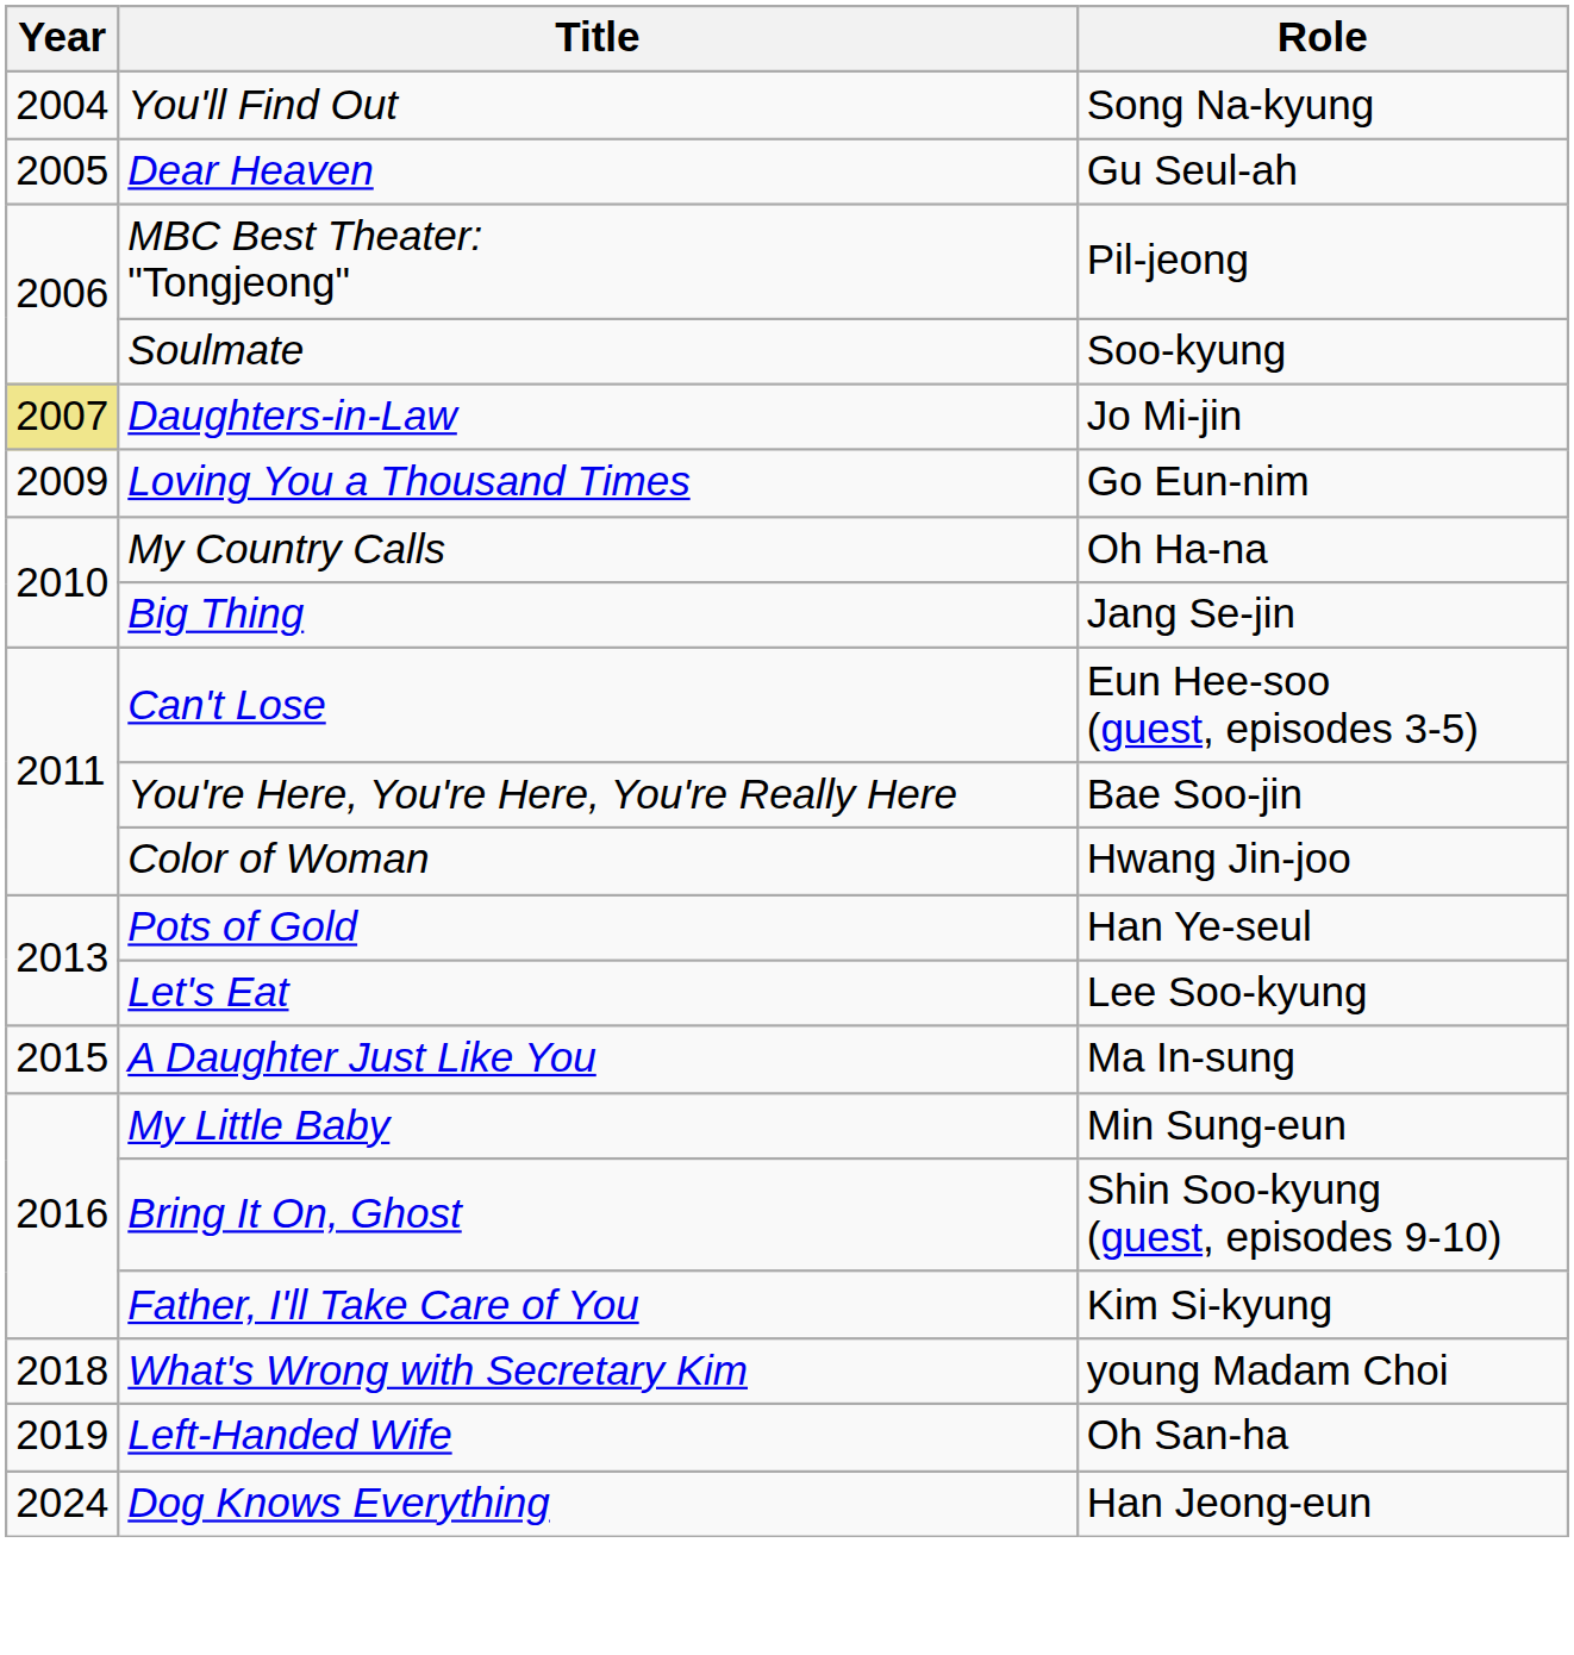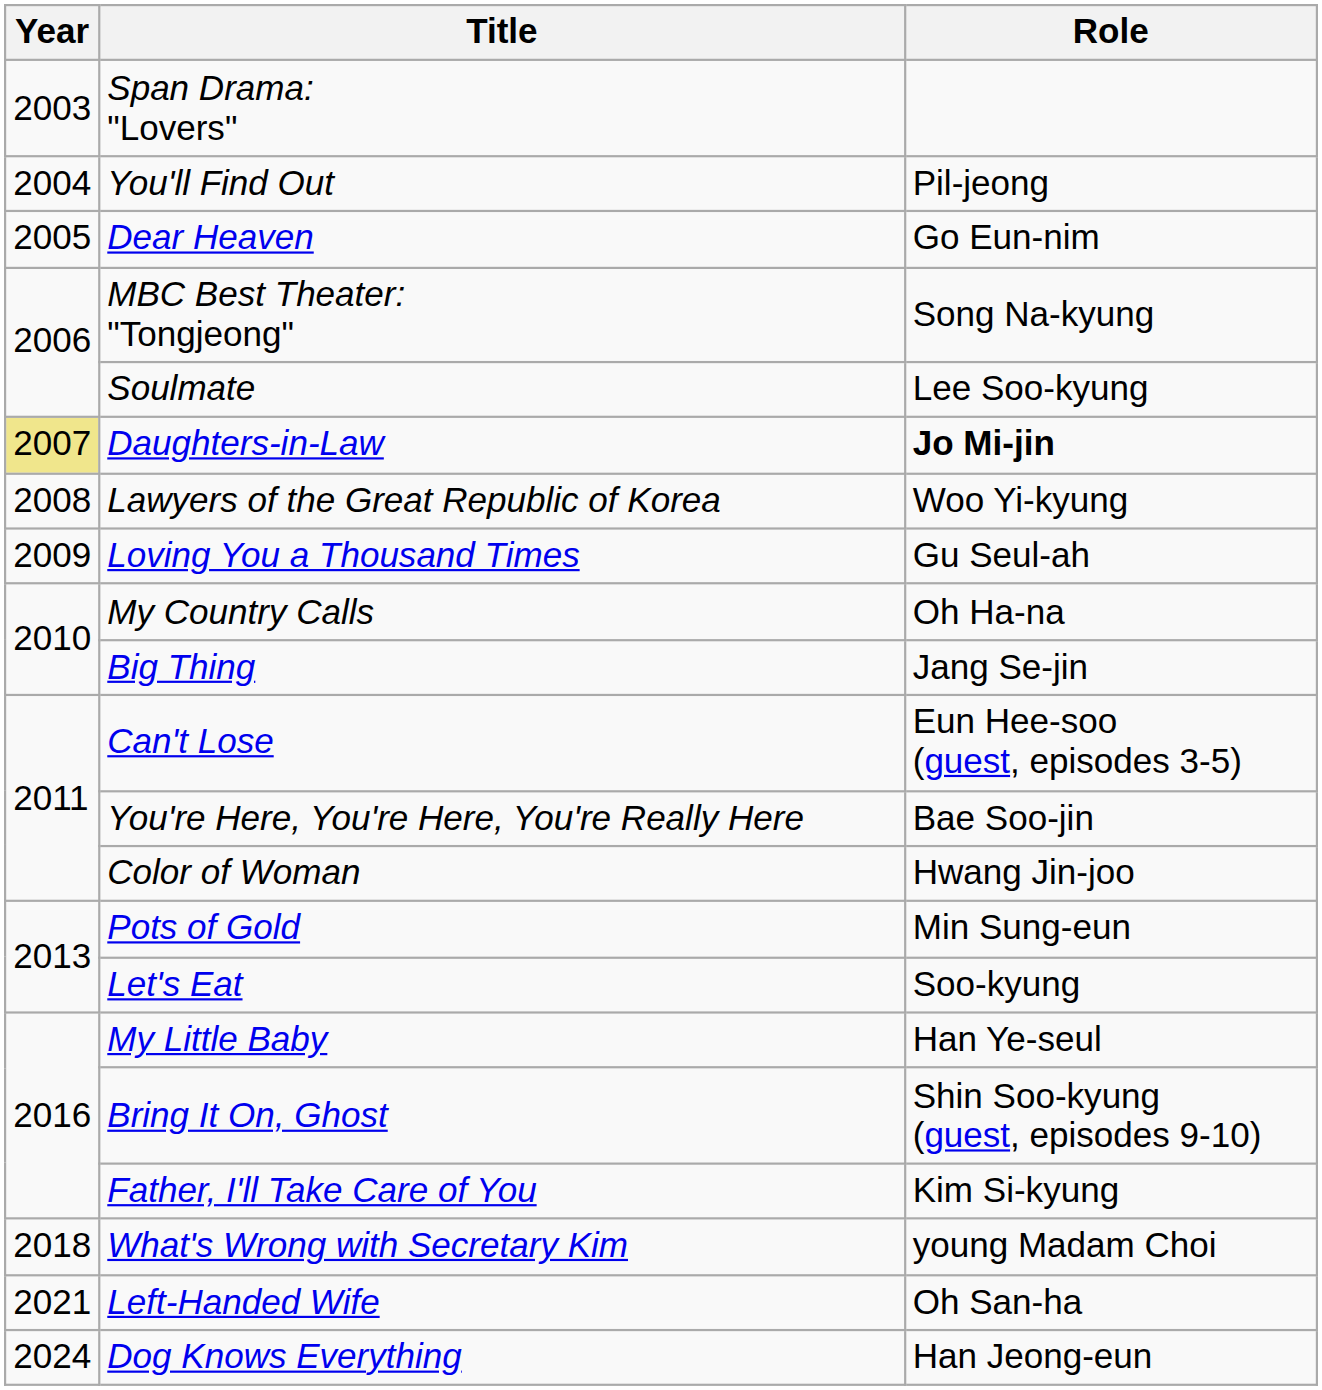 <table class="wikitable" style="width:600px">
 <tr>
 <th width=10>Year</th>
 <th>Title</th>
 <th>Role</th>
 </tr>
 <tr>
+<td>2003</td>
+<td><em>Span Drama:</em><br>"Lovers"</td>
+<td></td>
+</tr>
+<tr>
 <td>2004</td>
 <td><em>You'll Find Out</em></td>
-<td>Song Na-kyung</td>
+<td>Pil-jeong</td>
 </tr>
 <tr>
 <td>2005</td>
 <td><em><a href='#'>Dear Heaven</a></em></td>
-<td>Gu Seul-ah</td>
+<td>Go Eun-nim</td>
 </tr>
 <tr>
 <td rowspan=2>2006</td>
 <td><em>MBC Best Theater:</em><br>"Tongjeong"</td>
-<td>Pil-jeong</td>
+<td>Song Na-kyung</td>
 </tr>
 <tr>
 <td><em>Soulmate</em></td>
-<td>Soo-kyung</td>
+<td>Lee Soo-kyung</td>
 </tr>
 <tr>
 <td style="background: khaki;">2007</td>
 <td><em><a href='#'>Daughters-in-Law</a></em></td>
-<td>Jo Mi-jin</td>
+<td><strong>Jo Mi-jin</strong></td>
+</tr>
+<tr>
+<td>2008</td>
+<td><em>Lawyers of the Great Republic of Korea</em></td>
+<td>Woo Yi-kyung</td>
 </tr>
 <tr>
 <td>2009</td>
 <td><em><a href='#'>Loving You a Thousand Times</a></em></td>
-<td>Go Eun-nim</td>
+<td>Gu Seul-ah</td>
 </tr>
 <tr>
 <td rowspan=2>2010</td>
 <td><em>My Country Calls</em></td>
 <td>Oh Ha-na</td>
 </tr>
 <tr>
 <td><em><a href='#'>Big Thing</a></em></td>
 <td>Jang Se-jin</td>
 </tr>
 <tr>
 <td rowspan=3>2011</td>
 <td><em><a href='#'>Can't Lose</a></em></td>
 <td>Eun Hee-soo <br> (<a href='#'>guest</a>, episodes 3-5)</td>
 </tr>
 <tr>
 <td><em>You're Here, You're Here, You're Really Here</em></td>
 <td>Bae Soo-jin</td>
 </tr>
 <tr>
 <td><em>Color of Woman</em></td>
 <td>Hwang Jin-joo</td>
 </tr>
 <tr>
 <td rowspan=2>2013</td>
 <td><em><a href='#'>Pots of Gold</a></em></td>
-<td>Han Ye-seul</td>
+<td>Min Sung-eun</td>
 </tr>
 <tr>
 <td><em><a href='#'>Let's Eat</a></em></td>
-<td>Lee Soo-kyung</td>
-</tr>
-<tr>
-<td>2015</td>
-<td><em><a href='#'>A Daughter Just Like You</a></em></td>
-<td>Ma In-sung</td>
+<td>Soo-kyung</td>
 </tr>
 <tr>
 <td rowspan=3>2016</td>
 <td><em><a href='#'>My Little Baby</a></em></td>
-<td>Min Sung-eun</td>
+<td>Han Ye-seul</td>
 </tr>
 <tr>
 <td><em><a href='#'>Bring It On, Ghost</a></em></td>
 <td>Shin Soo-kyung<br>(<a href='#'>guest</a>, episodes 9-10)</td>
 </tr>
 <tr>
 <td><em><a href='#'>Father, I'll Take Care of You</a></em></td>
 <td>Kim Si-kyung</td>
 </tr>
 <tr>
 <td>2018</td>
 <td><em><a href='#'>What's Wrong with Secretary Kim</a></em></td>
 <td>young Madam Choi</td>
 </tr>
 <tr>
-<td>2019</td>
+<td>2021</td>
 <td><em><a href='#'>Left-Handed Wife</a></em></td>
 <td>Oh San-ha</td>
 </tr>
 <tr>
 <td>2024</td>
 <td><em><a href='#'>Dog Knows Everything</a></em></td>
 <td>Han Jeong-eun</td>
 </tr>
 </table>
